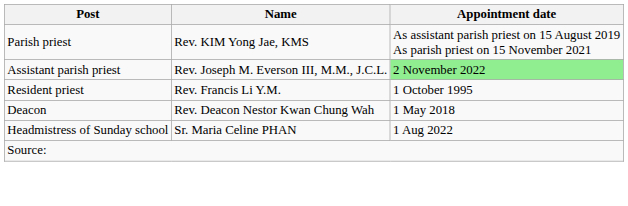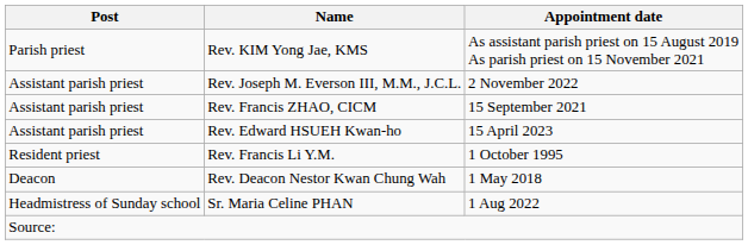 <table class="wikitable">
 <tr>
 <th>Post</th>
 <th>Name</th>
 <th>Appointment date</th>
 </tr>
 <tr>
 <td>Parish priest</td>
 <td>Rev. KIM Yong Jae, KMS</td>
 <td>As assistant parish priest on 15 August 2019<br>As parish priest on 15 November 2021</td>
 </tr>
 <tr>
 <td>Assistant parish priest</td>
 <td>Rev. Joseph M. Everson III, M.M., J.C.L.</td>
-<td style="background: lightgreen;">2 November 2022</td>
+<td>2 November 2022</td>
+</tr>
+<tr>
+<td>Assistant parish priest</td>
+<td>Rev. Francis ZHAO, CICM</td>
+<td>15 September 2021</td>
+</tr>
+<tr>
+<td>Assistant parish priest</td>
+<td>Rev. Edward HSUEH Kwan-ho</td>
+<td>15 April 2023</td>
 </tr>
 <tr>
 <td>Resident priest</td>
 <td>Rev. Francis Li Y.M.</td>
 <td>1 October 1995</td>
 </tr>
 <tr>
 <td>Deacon</td>
 <td>Rev. Deacon Nestor Kwan Chung Wah</td>
 <td>1 May 2018</td>
 </tr>
 <tr>
 <td>Headmistress of Sunday school</td>
 <td>Sr. Maria Celine PHAN</td>
 <td>1 Aug 2022</td>
 </tr>
 <tr>
 <td colspan="3">Source:</td>
 </tr>
 </table>
